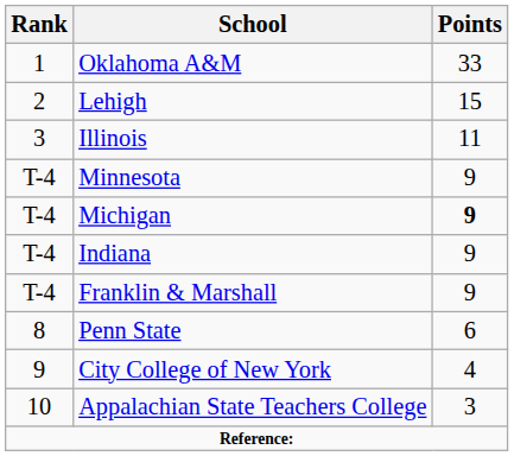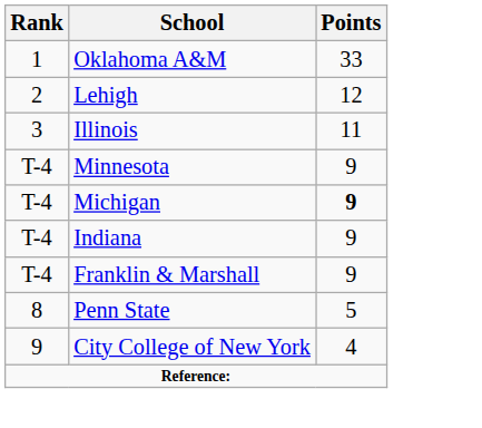 <table class="wikitable" style="text-align:center">
 <tr>
 <th>Rank</th>
 <th>School</th>
 <th>Points</th>
 </tr>
 <tr>
 <td>1</td>
 <td align=left><a href='#'>Oklahoma A&M</a></td>
 <td>33</td>
 </tr>
 <tr>
 <td>2</td>
 <td align=left><a href='#'>Lehigh</a></td>
-<td>15</td>
+<td>12</td>
 </tr>
 <tr>
 <td>3</td>
 <td align=left><a href='#'>Illinois</a></td>
 <td>11</td>
 </tr>
 <tr>
 <td>T-4</td>
 <td align=left><a href='#'>Minnesota</a></td>
 <td>9</td>
 </tr>
 <tr>
 <td>T-4</td>
 <td align=left><a href='#'>Michigan</a></td>
 <td><strong>9</strong></td>
 </tr>
 <tr>
 <td>T-4</td>
 <td align=left><a href='#'>Indiana</a></td>
 <td>9</td>
 </tr>
 <tr>
 <td>T-4</td>
 <td align=left><a href='#'>Franklin & Marshall</a></td>
 <td>9</td>
 </tr>
 <tr>
 <td>8</td>
 <td align=left><a href='#'>Penn State</a></td>
-<td>6</td>
+<td>5</td>
 </tr>
 <tr>
 <td>9</td>
 <td align=left><a href='#'>City College of New York</a></td>
 <td>4</td>
 </tr>
 <tr>
-<td>10</td>
-<td align=left><a href='#'>Appalachian State Teachers College</a></td>
-<td>3</td>
-</tr>
-<tr>
 <td colspan="3"  style="font-size:8pt; text-align:center;"><strong>Reference:</strong></td>
 </tr>
 </table>
